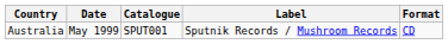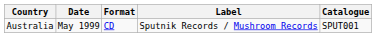 <table class="wikitable">
 <tr>
 <th>Country</th>
 <th>Date</th>
+<th>Format</th>
+<th>Label</th>
 <th>Catalogue</th>
-<th>Label</th>
-<th>Format</th>
 </tr>
 <tr>
 <td>Australia</td>
 <td>May 1999</td>
+<td><a href='#'>CD</a></td>
+<td>Sputnik Records / <a href='#'>Mushroom Records</a></td>
 <td>SPUT001</td>
-<td>Sputnik Records / <a href='#'>Mushroom Records</a></td>
-<td><a href='#'>CD</a></td>
 </tr>
 </table>
